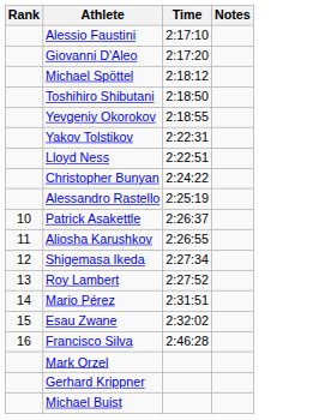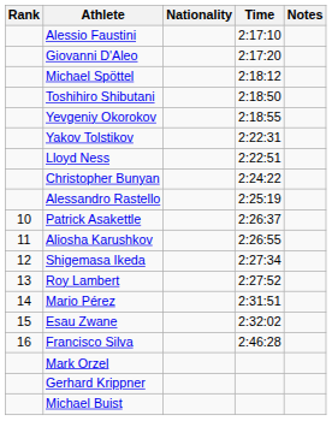 <table class="wikitable sortable" style="text-align:center">
 <tr>
 <th>Rank</th>
 <th>Athlete</th>
+<th>Nationality</th>
 <th>Time</th>
 <th>Notes</th>
 </tr>
 <tr>
 <td></td>
 <td align=left><a href='#'>Alessio Faustini</a></td>
+<td align=left></td>
 <td>2:17:10</td>
 <td></td>
 </tr>
 <tr>
 <td></td>
 <td align=left><a href='#'>Giovanni D'Aleo</a></td>
+<td align=left></td>
 <td>2:17:20</td>
 <td></td>
 </tr>
 <tr>
 <td></td>
 <td align=left><a href='#'>Michael Spöttel</a></td>
+<td align=left></td>
 <td>2:18:12</td>
 <td></td>
 </tr>
 <tr>
 <td></td>
 <td align=left><a href='#'>Toshihiro Shibutani</a></td>
+<td align=left></td>
 <td>2:18:50</td>
 <td></td>
 </tr>
 <tr>
 <td></td>
 <td align=left><a href='#'>Yevgeniy Okorokov</a></td>
+<td align=left></td>
 <td>2:18:55</td>
 <td></td>
 </tr>
 <tr>
 <td></td>
 <td align=left><a href='#'>Yakov Tolstikov</a></td>
+<td align=left></td>
 <td>2:22:31</td>
 <td></td>
 </tr>
 <tr>
 <td></td>
 <td align=left><a href='#'>Lloyd Ness</a></td>
+<td align=left></td>
 <td>2:22:51</td>
 <td></td>
 </tr>
 <tr>
 <td></td>
 <td align=left><a href='#'>Christopher Bunyan</a></td>
+<td align=left></td>
 <td>2:24:22</td>
 <td></td>
 </tr>
 <tr>
 <td></td>
 <td align=left><a href='#'>Alessandro Rastello</a></td>
+<td align=left></td>
 <td>2:25:19</td>
 <td></td>
 </tr>
 <tr>
 <td>10</td>
 <td align=left><a href='#'>Patrick Asakettle</a></td>
+<td align=left></td>
 <td>2:26:37</td>
 <td></td>
 </tr>
 <tr>
 <td>11</td>
 <td align=left><a href='#'>Aliosha Karushkov</a></td>
+<td align=left></td>
 <td>2:26:55</td>
 <td></td>
 </tr>
 <tr>
 <td>12</td>
 <td align=left><a href='#'>Shigemasa Ikeda</a></td>
+<td align=left></td>
 <td>2:27:34</td>
 <td></td>
 </tr>
 <tr>
 <td>13</td>
 <td align=left><a href='#'>Roy Lambert</a></td>
+<td align=left></td>
 <td>2:27:52</td>
 <td></td>
 </tr>
 <tr>
 <td>14</td>
 <td align=left><a href='#'>Mario Pérez</a></td>
+<td align=left></td>
 <td>2:31:51</td>
 <td></td>
 </tr>
 <tr>
 <td>15</td>
 <td align=left><a href='#'>Esau Zwane</a></td>
+<td align=left></td>
 <td>2:32:02</td>
 <td></td>
 </tr>
 <tr>
 <td>16</td>
 <td align=left><a href='#'>Francisco Silva</a></td>
+<td align=left></td>
 <td>2:46:28</td>
 <td></td>
 </tr>
 <tr>
 <td></td>
 <td align=left><a href='#'>Mark Orzel</a></td>
+<td align=left></td>
 <td></td>
 <td></td>
 </tr>
 <tr>
 <td></td>
 <td align=left><a href='#'>Gerhard Krippner</a></td>
+<td align=left></td>
 <td></td>
 <td></td>
 </tr>
 <tr>
 <td></td>
 <td align=left><a href='#'>Michael Buist</a></td>
+<td align=left></td>
 <td></td>
 <td></td>
 </tr>
 </table>
